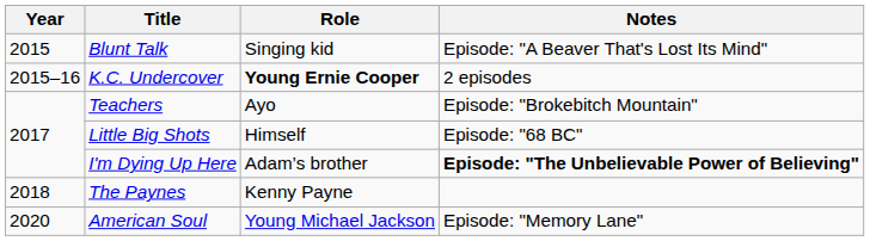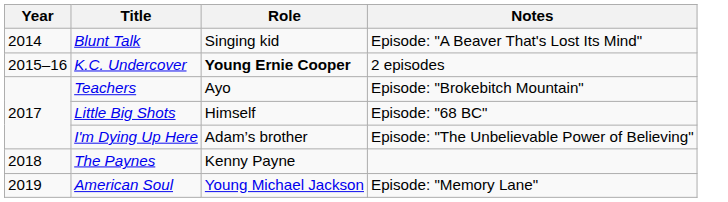 <table class="wikitable">
 <tr>
 <th>Year</th>
 <th>Title</th>
 <th>Role</th>
 <th>Notes</th>
 </tr>
 <tr>
-<td>2015</td>
+<td>2014</td>
 <td><em><a href='#'>Blunt Talk</a></em></td>
 <td>Singing kid</td>
 <td>Episode: "A Beaver That's Lost Its Mind"</td>
 </tr>
 <tr>
 <td>2015–16</td>
 <td><em><a href='#'>K.C. Undercover</a></em></td>
 <td><strong>Young Ernie Cooper</strong></td>
 <td>2 episodes</td>
 </tr>
 <tr>
 <td rowspan="3">2017</td>
 <td><em><a href='#'>Teachers</a></em></td>
 <td>Ayo</td>
 <td>Episode: "Brokebitch Mountain"</td>
 </tr>
 <tr>
 <td><em><a href='#'>Little Big Shots</a></em></td>
 <td>Himself</td>
 <td>Episode: "68 BC"</td>
 </tr>
 <tr>
 <td><em><a href='#'>I'm Dying Up Here</a></em></td>
 <td>Adam’s brother</td>
-<td><strong>Episode: "The Unbelievable Power of Believing"</strong></td>
+<td>Episode: "The Unbelievable Power of Believing"</td>
 </tr>
 <tr>
 <td>2018</td>
 <td><em><a href='#'>The Paynes</a></em></td>
 <td>Kenny Payne</td>
 <td></td>
 </tr>
 <tr>
-<td>2020</td>
+<td>2019</td>
 <td><em><a href='#'>American Soul</a></em></td>
 <td><a href='#'>Young Michael Jackson</a></td>
 <td>Episode: "Memory Lane"</td>
 </tr>
 </table>
